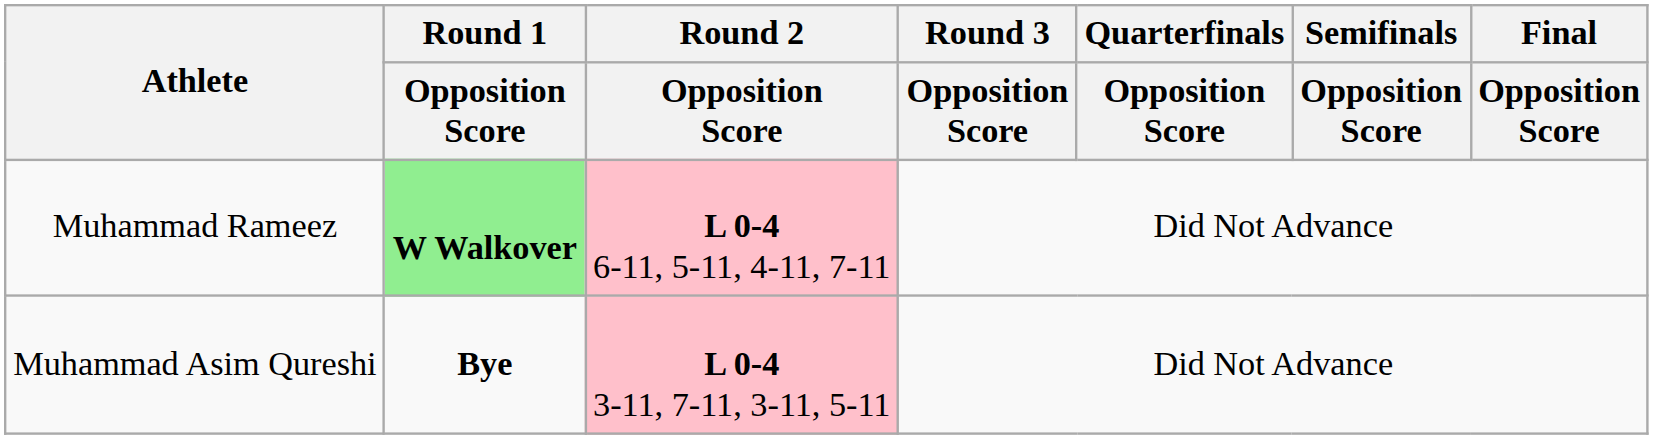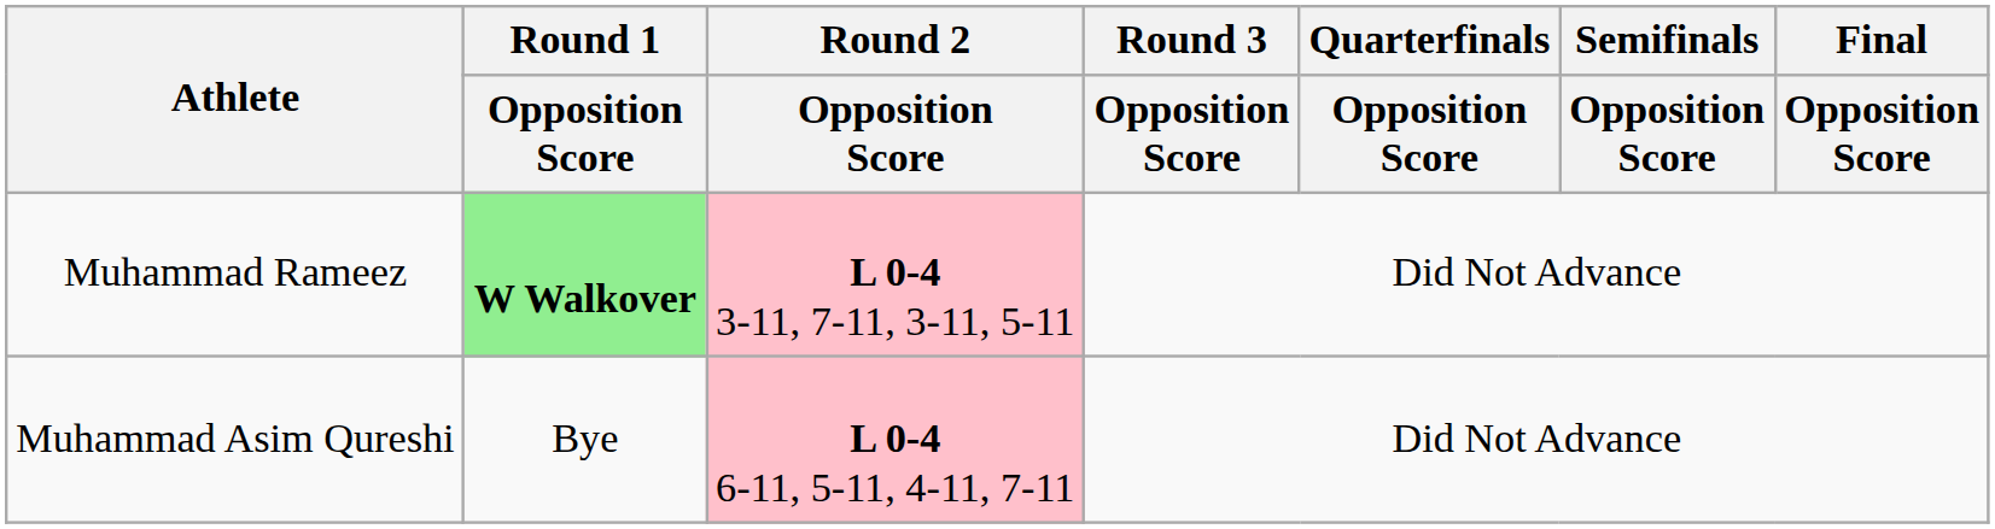 <table class=wikitable style="text-align:center; font-size:90%">
 <tr>
 <th rowspan="2">Athlete</th>
 <th>Round 1</th>
 <th>Round 2</th>
 <th>Round 3</th>
 <th>Quarterfinals</th>
 <th>Semifinals</th>
 <th>Final</th>
 </tr>
 <tr>
 <th>Opposition<br>Score</th>
 <th>Opposition<br>Score</th>
 <th>Opposition<br>Score</th>
 <th>Opposition<br>Score</th>
 <th>Opposition<br>Score</th>
 <th>Opposition<br>Score</th>
 </tr>
 <tr>
 <td>Muhammad Rameez</td>
 <td style="text-align:center; background:lightgreen;"><br><strong>W Walkover</strong></td>
-<td style="text-align:center; background:pink;"><br><strong>L 0-4</strong><br>6-11, 5-11, 4-11, 7-11</td>
+<td style="text-align:center; background:pink;"><br><strong>L 0-4</strong><br>3-11, 7-11, 3-11, 5-11</td>
 <td colspan=4>Did Not Advance</td>
 </tr>
 <tr>
 <td>Muhammad Asim Qureshi</td>
-<td><strong>Bye</strong></td>
-<td style="text-align:center; background:pink;"><br><strong>L 0-4</strong><br>3-11, 7-11, 3-11, 5-11</td>
+<td>Bye</td>
+<td style="text-align:center; background:pink;"><br><strong>L 0-4</strong><br>6-11, 5-11, 4-11, 7-11</td>
 <td colspan=4>Did Not Advance</td>
 </tr>
 </table>
